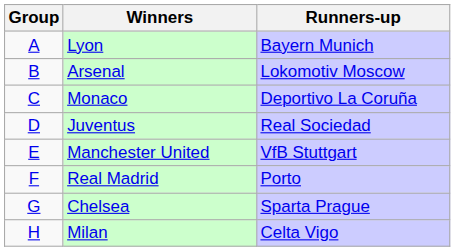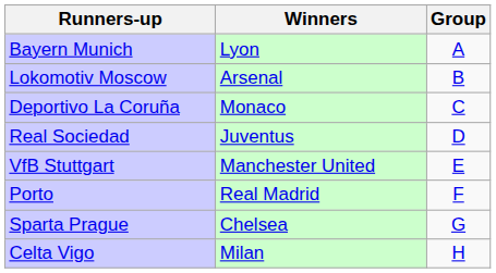 <table class="wikitable">
 <tr>
+<th width=175>Runners-up</th>
+<th width=175>Winners</th>
 <th>Group</th>
-<th width=175>Winners</th>
-<th width=175>Runners-up</th>
 </tr>
 <tr>
+<td bgcolor="#ccccff"> <a href='#'>Bayern Munich</a></td>
+<td bgcolor="#ccffcc"> <a href='#'>Lyon</a></td>
 <td align="center"><a href='#'>A</a></td>
-<td bgcolor="#ccffcc"> <a href='#'>Lyon</a></td>
-<td bgcolor="#ccccff"> <a href='#'>Bayern Munich</a></td>
 </tr>
 <tr>
+<td bgcolor="#ccccff"> <a href='#'>Lokomotiv Moscow</a></td>
+<td bgcolor="#ccffcc"> <a href='#'>Arsenal</a></td>
 <td align="center"><a href='#'>B</a></td>
-<td bgcolor="#ccffcc"> <a href='#'>Arsenal</a></td>
-<td bgcolor="#ccccff"> <a href='#'>Lokomotiv Moscow</a></td>
 </tr>
 <tr>
+<td bgcolor="#ccccff"> <a href='#'>Deportivo La Coruña</a></td>
+<td bgcolor="#ccffcc"> <a href='#'>Monaco</a></td>
 <td align="center"><a href='#'>C</a></td>
-<td bgcolor="#ccffcc"> <a href='#'>Monaco</a></td>
-<td bgcolor="#ccccff"> <a href='#'>Deportivo La Coruña</a></td>
 </tr>
 <tr>
+<td bgcolor="#ccccff"> <a href='#'>Real Sociedad</a></td>
+<td bgcolor="#ccffcc"> <a href='#'>Juventus</a></td>
 <td align="center"><a href='#'>D</a></td>
-<td bgcolor="#ccffcc"> <a href='#'>Juventus</a></td>
-<td bgcolor="#ccccff"> <a href='#'>Real Sociedad</a></td>
 </tr>
 <tr>
+<td bgcolor="#ccccff"> <a href='#'>VfB Stuttgart</a></td>
+<td bgcolor="#ccffcc"> <a href='#'>Manchester United</a></td>
 <td align="center"><a href='#'>E</a></td>
-<td bgcolor="#ccffcc"> <a href='#'>Manchester United</a></td>
-<td bgcolor="#ccccff"> <a href='#'>VfB Stuttgart</a></td>
 </tr>
 <tr>
+<td bgcolor="#ccccff"> <a href='#'>Porto</a></td>
+<td bgcolor="#ccffcc"> <a href='#'>Real Madrid</a></td>
 <td align="center"><a href='#'>F</a></td>
-<td bgcolor="#ccffcc"> <a href='#'>Real Madrid</a></td>
-<td bgcolor="#ccccff"> <a href='#'>Porto</a></td>
 </tr>
 <tr>
+<td bgcolor="#ccccff"> <a href='#'>Sparta Prague</a></td>
+<td bgcolor="#ccffcc"> <a href='#'>Chelsea</a></td>
 <td align="center"><a href='#'>G</a></td>
-<td bgcolor="#ccffcc"> <a href='#'>Chelsea</a></td>
-<td bgcolor="#ccccff"> <a href='#'>Sparta Prague</a></td>
 </tr>
 <tr>
+<td bgcolor="#ccccff"> <a href='#'>Celta Vigo</a></td>
+<td bgcolor="#ccffcc"> <a href='#'>Milan</a></td>
 <td align="center"><a href='#'>H</a></td>
-<td bgcolor="#ccffcc"> <a href='#'>Milan</a></td>
-<td bgcolor="#ccccff"> <a href='#'>Celta Vigo</a></td>
 </tr>
 </table>
